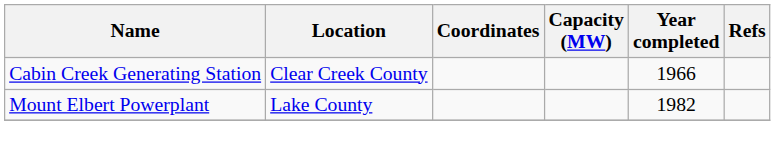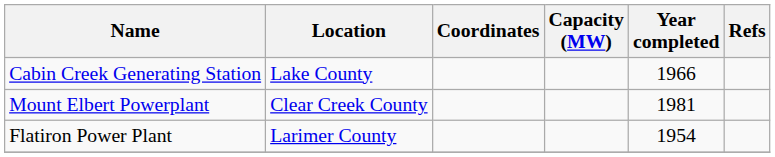 <table class="wikitable sortable">
 <tr>
 <th>Name</th>
 <th>Location</th>
 <th>Coordinates</th>
 <th>Capacity<br>(<a href='#'>MW</a>)</th>
 <th>Year<br>completed</th>
 <th>Refs</th>
 </tr>
 <tr>
 <td><a href='#'>Cabin Creek Generating Station</a></td>
-<td><a href='#'>Clear Creek County</a></td>
+<td><a href='#'>Lake County</a></td>
 <td></td>
 <td align="center"></td>
 <td align="center">1966</td>
 <td></td>
 </tr>
 <tr>
 <td><a href='#'>Mount Elbert Powerplant</a></td>
-<td><a href='#'>Lake County</a></td>
+<td><a href='#'>Clear Creek County</a></td>
 <td></td>
 <td align="center"></td>
-<td align="center">1982</td>
+<td align="center">1981</td>
+<td></td>
+</tr>
+<tr>
+<td>Flatiron Power Plant</td>
+<td><a href='#'>Larimer County</a></td>
+<td></td>
+<td align="center"></td>
+<td align="center">1954</td>
 <td></td>
 </tr>
 <tr>
 </tr>
 </table>
